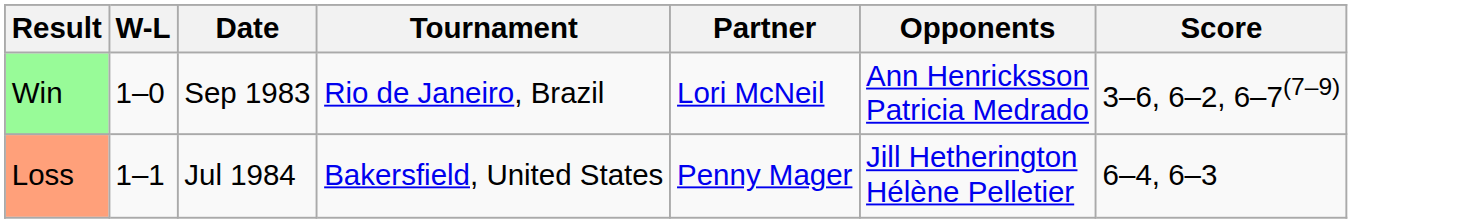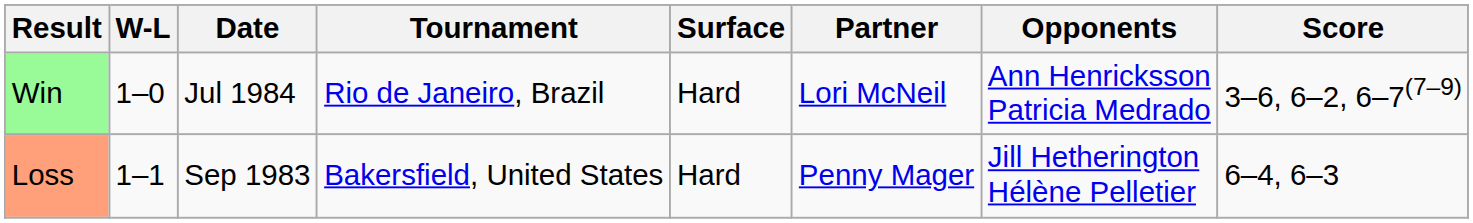 <table class="sortable wikitable" style=font-size:97%>
 <tr>
 <th>Result</th>
 <th>W-L</th>
 <th>Date</th>
 <th>Tournament</th>
+<th>Surface</th>
 <th>Partner</th>
 <th>Opponents</th>
 <th class="unsortable">Score</th>
 </tr>
 <tr>
 <td style="background:#98fb98;">Win</td>
 <td>1–0</td>
-<td>Sep 1983</td>
+<td>Jul 1984</td>
 <td><a href='#'>Rio de Janeiro</a>, Brazil</td>
+<td>Hard</td>
 <td> <a href='#'>Lori McNeil</a></td>
 <td> <a href='#'>Ann Henricksson</a> <br>  <a href='#'>Patricia Medrado</a></td>
 <td>3–6, 6–2, 6–7<sup>(7–9)</sup></td>
 </tr>
 <tr>
 <td style="background:#ffa07a;">Loss</td>
 <td>1–1</td>
-<td>Jul 1984</td>
+<td>Sep 1983</td>
 <td><a href='#'>Bakersfield</a>, United States</td>
+<td>Hard</td>
 <td> <a href='#'>Penny Mager</a></td>
 <td> <a href='#'>Jill Hetherington</a><br>  <a href='#'>Hélène Pelletier</a></td>
 <td>6–4, 6–3</td>
 </tr>
 </table>
